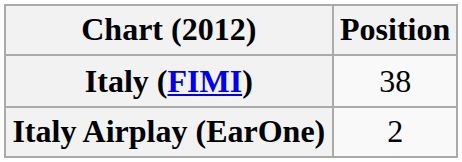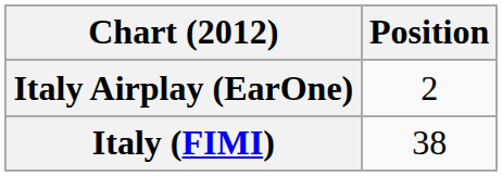 <table class="wikitable sortable plainrowheaders" style="text-align:center;">
 <tr>
 <th>Chart (2012)</th>
 <th>Position</th>
 </tr>
 <tr>
+<th scope="row">Italy Airplay (EarOne)</th>
+<td>2</td>
+</tr>
+<tr>
 <th scope="row">Italy (<a href='#'>FIMI</a>)</th>
 <td>38</td>
 </tr>
-<tr>
-<th scope="row">Italy Airplay (EarOne)</th>
-<td>2</td>
-</tr>
 </table>
